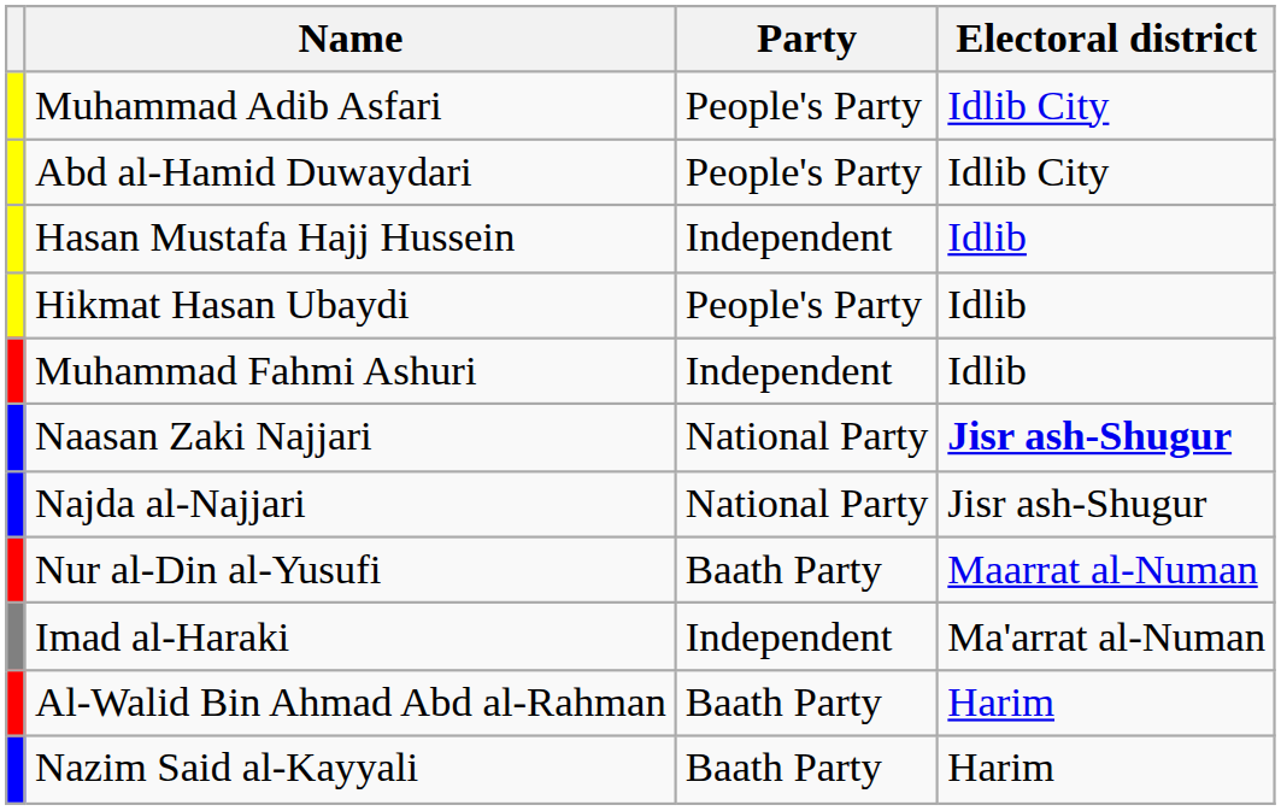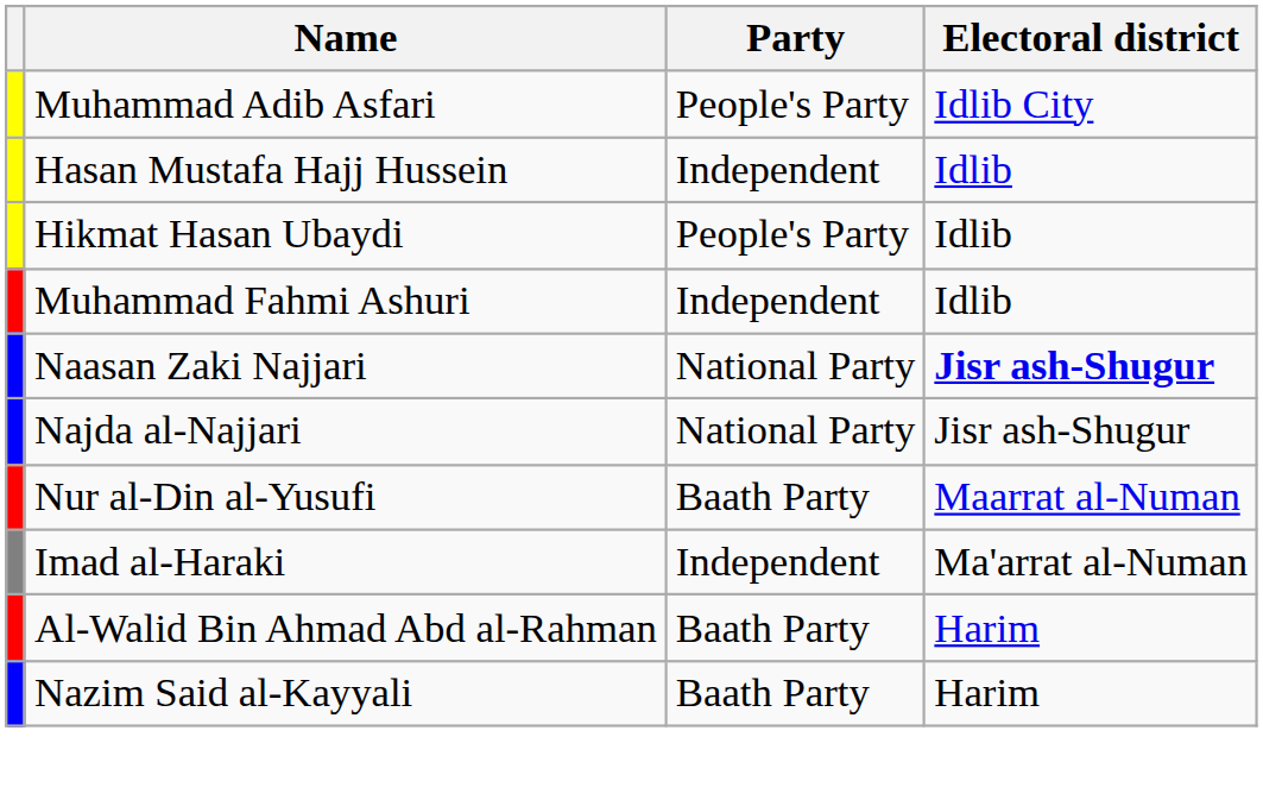 <table class="wikitable sortable">
 <tr>
 <th></th>
 <th>Name</th>
 <th>Party</th>
 <th>Electoral district</th>
 </tr>
 <tr>
 <td bgcolor="yellow"></td>
 <td>Muhammad Adib Asfari</td>
 <td>People's Party</td>
 <td><a href='#'>Idlib City</a></td>
-</tr>
-<tr>
-<td bgcolor="yellow"></td>
-<td>Abd al-Hamid Duwaydari</td>
-<td>People's Party</td>
-<td>Idlib City</td>
 </tr>
 <tr>
 <td bgcolor="yellow"></td>
 <td>Hasan Mustafa Hajj Hussein</td>
 <td>Independent</td>
 <td><a href='#'>Idlib</a></td>
 </tr>
 <tr>
 <td bgcolor="yellow"></td>
 <td>Hikmat Hasan Ubaydi</td>
 <td>People's Party</td>
 <td>Idlib</td>
 </tr>
 <tr>
 <td bgcolor="red"></td>
 <td>Muhammad Fahmi Ashuri</td>
 <td>Independent</td>
 <td>Idlib</td>
 </tr>
 <tr>
 <td bgcolor="blue"></td>
 <td>Naasan Zaki Najjari</td>
 <td>National Party</td>
 <td><strong><a href='#'>Jisr ash-Shugur</a></strong></td>
 </tr>
 <tr>
 <td bgcolor="blue"></td>
 <td>Najda al-Najjari</td>
 <td>National Party</td>
 <td>Jisr ash-Shugur</td>
 </tr>
 <tr>
 <td bgcolor="red"></td>
 <td>Nur al-Din al-Yusufi</td>
 <td>Baath Party</td>
 <td><a href='#'>Maarrat al-Numan</a></td>
 </tr>
 <tr>
 <td bgcolor="gray"></td>
 <td>Imad al-Haraki</td>
 <td>Independent</td>
 <td>Ma'arrat al-Numan</td>
 </tr>
 <tr>
 <td bgcolor="red"></td>
 <td>Al-Walid Bin Ahmad Abd al-Rahman</td>
 <td>Baath Party</td>
 <td><a href='#'>Harim</a></td>
 </tr>
 <tr>
 <td bgcolor="blue"></td>
 <td>Nazim Said al-Kayyali</td>
 <td>Baath Party</td>
 <td>Harim</td>
 </tr>
 </table>
